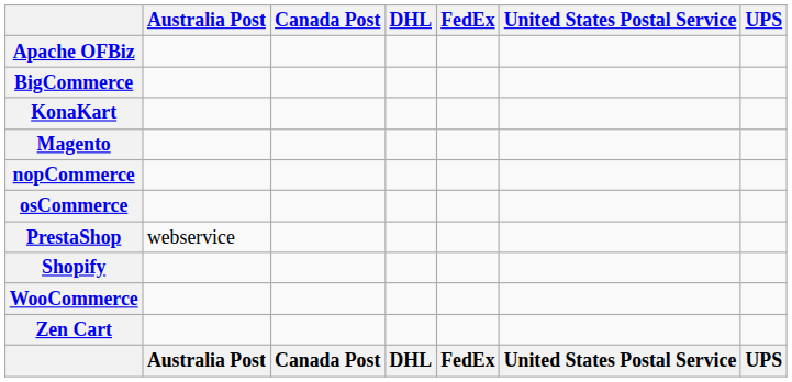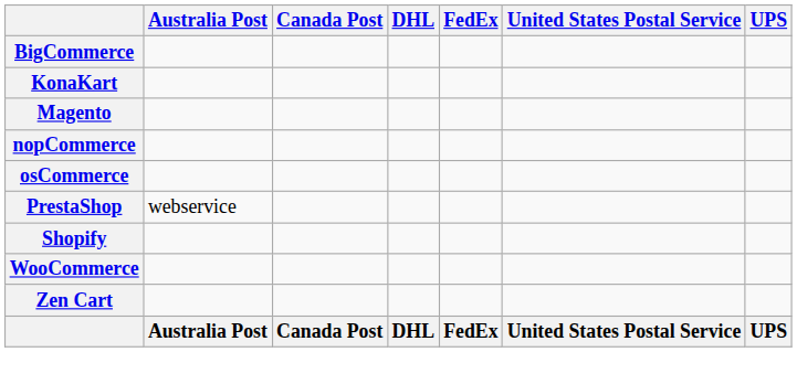 <table class="wikitable sortable">
 <tr>
 <th scope="row"></th>
 <th><a href='#'>Australia Post</a></th>
 <th><a href='#'>Canada Post</a></th>
 <th><a href='#'>DHL</a></th>
 <th><a href='#'>FedEx</a></th>
 <th><a href='#'>United States Postal Service</a></th>
 <th><a href='#'>UPS</a></th>
-</tr>
-<tr>
-<th scope="row"><a href='#'>Apache OFBiz</a></th>
-<td></td>
-<td></td>
-<td></td>
-<td></td>
-<td></td>
-<td></td>
 </tr>
 <tr>
 <th scope="row"><a href='#'>BigCommerce</a></th>
 <td></td>
 <td></td>
 <td></td>
 <td></td>
 <td></td>
 <td></td>
 </tr>
 <tr>
 <th scope="row"><a href='#'>KonaKart</a></th>
 <td></td>
 <td></td>
 <td></td>
 <td></td>
 <td></td>
 <td></td>
 </tr>
 <tr>
 <th scope="row"><a href='#'>Magento</a></th>
 <td></td>
 <td></td>
 <td></td>
 <td></td>
 <td></td>
 <td></td>
 </tr>
 <tr>
 <th scope="row"><a href='#'>nopCommerce</a></th>
 <td></td>
 <td></td>
 <td></td>
 <td></td>
 <td></td>
 <td></td>
 </tr>
 <tr>
 <th scope="row"><a href='#'>osCommerce</a></th>
 <td></td>
 <td></td>
 <td></td>
 <td></td>
 <td></td>
 <td></td>
 </tr>
 <tr>
 <th scope="row"><a href='#'>PrestaShop</a></th>
 <td>webservice</td>
 <td></td>
 <td></td>
 <td></td>
 <td></td>
 <td></td>
 </tr>
 <tr>
 <th scope="row"><a href='#'>Shopify</a></th>
 <td></td>
 <td></td>
 <td></td>
 <td></td>
 <td></td>
 <td></td>
 </tr>
 <tr>
 <th scope="row"><a href='#'>WooCommerce</a></th>
 <td></td>
 <td></td>
 <td></td>
 <td></td>
 <td></td>
 <td></td>
 </tr>
 <tr>
 <th scope="row"><a href='#'>Zen Cart</a></th>
 <td></td>
 <td></td>
 <td></td>
 <td></td>
 <td></td>
 <td></td>
 </tr>
 <tr class="sortbottom">
 <th></th>
 <th>Australia Post</th>
 <th>Canada Post</th>
 <th>DHL</th>
 <th>FedEx</th>
 <th>United States Postal Service</th>
 <th>UPS</th>
 </tr>
 </table>
